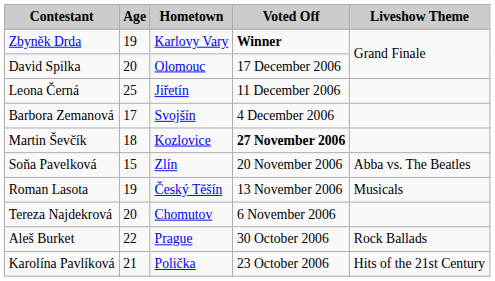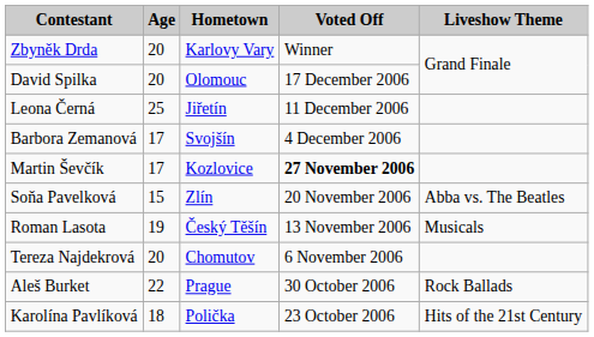 <table border="8" cellpadding="4" cellspacing="0" style="margin: 1em 1em 1em 0; background: #F9F9F9; border: 1px #aaa solid; border-collapse: collapse; font-size: 90%;">
 <tr bgcolor="CCCCCC">
 <th>Contestant</th>
 <th>Age</th>
 <th>Hometown</th>
 <th>Voted Off</th>
 <th>Liveshow Theme</th>
 </tr>
 <tr>
 <td><a href='#'>Zbyněk Drda</a></td>
-<td>19</td>
+<td>20</td>
 <td><a href='#'>Karlovy Vary</a></td>
-<td><strong>Winner</strong></td>
+<td>Winner</td>
 <td rowspan="2">Grand Finale</td>
 </tr>
 <tr>
 <td>David Spilka</td>
 <td>20</td>
 <td><a href='#'>Olomouc</a></td>
 <td>17 December 2006</td>
 </tr>
 <tr>
 <td>Leona Černá</td>
 <td>25</td>
 <td><a href='#'>Jiřetín</a></td>
 <td>11 December 2006</td>
 <td></td>
 </tr>
 <tr>
 <td>Barbora Zemanová</td>
 <td>17</td>
 <td><a href='#'>Svojšín</a></td>
 <td>4 December 2006</td>
 <td></td>
 </tr>
 <tr>
 <td>Martin Ševčík</td>
-<td>18</td>
+<td>17</td>
 <td><a href='#'>Kozlovice</a></td>
 <td><strong>27 November 2006</strong></td>
 <td></td>
 </tr>
 <tr>
 <td>Soňa Pavelková</td>
 <td>15</td>
 <td><a href='#'>Zlín</a></td>
 <td>20 November 2006</td>
 <td>Abba vs. The Beatles</td>
 </tr>
 <tr>
 <td>Roman Lasota</td>
 <td>19</td>
 <td><a href='#'>Český Těšín</a></td>
 <td>13 November 2006</td>
 <td>Musicals</td>
 </tr>
 <tr>
 <td>Tereza Najdekrová</td>
 <td>20</td>
 <td><a href='#'>Chomutov</a></td>
 <td>6 November 2006</td>
 <td></td>
 </tr>
 <tr>
 <td>Aleš Burket</td>
 <td>22</td>
 <td><a href='#'>Prague</a></td>
 <td>30 October 2006</td>
 <td>Rock Ballads</td>
 </tr>
 <tr>
 <td>Karolína Pavlíková</td>
-<td>21</td>
+<td>18</td>
 <td><a href='#'>Polička</a></td>
 <td>23 October 2006</td>
 <td>Hits of the 21st Century</td>
 </tr>
 </table>
